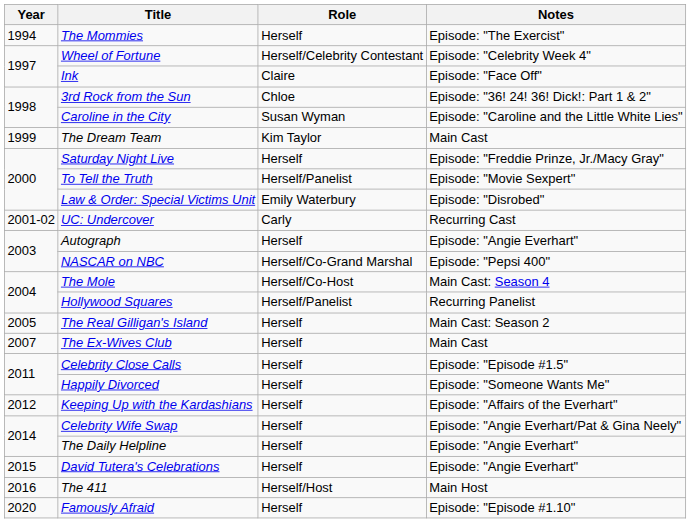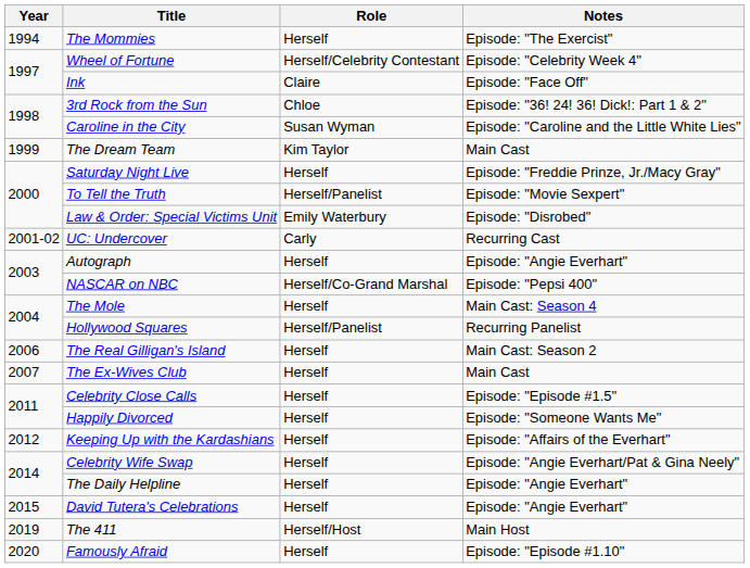 <table class="wikitable plainrowheaders sortable" style="margin-right: 0;">
 <tr>
 <th>Year</th>
 <th>Title</th>
 <th>Role</th>
 <th>Notes</th>
 </tr>
 <tr>
 <td>1994</td>
 <td><em><a href='#'>The Mommies</a></em></td>
 <td>Herself</td>
 <td>Episode: "The Exercist"</td>
 </tr>
 <tr>
 <td rowspan=2>1997</td>
 <td><em><a href='#'>Wheel of Fortune</a></em></td>
 <td>Herself/Celebrity Contestant</td>
 <td>Episode: "Celebrity Week 4"</td>
 </tr>
 <tr>
 <td><em><a href='#'>Ink</a></em></td>
 <td>Claire</td>
 <td>Episode: "Face Off"</td>
 </tr>
 <tr>
 <td rowspan=2>1998</td>
 <td><em><a href='#'>3rd Rock from the Sun</a></em></td>
 <td>Chloe</td>
 <td>Episode: "36! 24! 36! Dick!: Part 1 & 2"</td>
 </tr>
 <tr>
 <td><em><a href='#'>Caroline in the City</a></em></td>
 <td>Susan Wyman</td>
 <td>Episode: "Caroline and the Little White Lies"</td>
 </tr>
 <tr>
 <td>1999</td>
 <td><em>The Dream Team</em></td>
 <td>Kim Taylor</td>
 <td>Main Cast</td>
 </tr>
 <tr>
 <td rowspan=3>2000</td>
 <td><em><a href='#'>Saturday Night Live</a></em></td>
 <td>Herself</td>
 <td>Episode: "Freddie Prinze, Jr./Macy Gray"</td>
 </tr>
 <tr>
 <td><em><a href='#'>To Tell the Truth</a></em></td>
 <td>Herself/Panelist</td>
 <td>Episode: "Movie Sexpert"</td>
 </tr>
 <tr>
 <td><em><a href='#'>Law & Order: Special Victims Unit</a></em></td>
 <td>Emily Waterbury</td>
 <td>Episode: "Disrobed"</td>
 </tr>
 <tr>
 <td>2001-02</td>
 <td><em><a href='#'>UC: Undercover</a></em></td>
 <td>Carly</td>
 <td>Recurring Cast</td>
 </tr>
 <tr>
 <td rowspan=2>2003</td>
 <td><em>Autograph</em></td>
 <td>Herself</td>
 <td>Episode: "Angie Everhart"</td>
 </tr>
 <tr>
 <td><em><a href='#'>NASCAR on NBC</a></em></td>
 <td>Herself/Co-Grand Marshal</td>
 <td>Episode: "Pepsi 400"</td>
 </tr>
 <tr>
 <td rowspan=2>2004</td>
 <td><em><a href='#'>The Mole</a></em></td>
-<td>Herself/Co-Host</td>
+<td>Herself</td>
 <td>Main Cast: <a href='#'>Season 4</a></td>
 </tr>
 <tr>
 <td><em><a href='#'>Hollywood Squares</a></em></td>
 <td>Herself/Panelist</td>
 <td>Recurring Panelist</td>
 </tr>
 <tr>
-<td>2005</td>
+<td>2006</td>
 <td><em><a href='#'>The Real Gilligan's Island</a></em></td>
 <td>Herself</td>
 <td>Main Cast: Season 2</td>
 </tr>
 <tr>
 <td>2007</td>
 <td><em><a href='#'>The Ex-Wives Club</a></em></td>
 <td>Herself</td>
 <td>Main Cast</td>
 </tr>
 <tr>
 <td rowspan=2>2011</td>
 <td><em><a href='#'>Celebrity Close Calls</a></em></td>
 <td>Herself</td>
 <td>Episode: "Episode #1.5"</td>
 </tr>
 <tr>
 <td><em><a href='#'>Happily Divorced</a></em></td>
 <td>Herself</td>
 <td>Episode: "Someone Wants Me"</td>
 </tr>
 <tr>
 <td>2012</td>
 <td><em><a href='#'>Keeping Up with the Kardashians</a></em></td>
 <td>Herself</td>
 <td>Episode: "Affairs of the Everhart"</td>
 </tr>
 <tr>
 <td rowspan=2>2014</td>
 <td><em><a href='#'>Celebrity Wife Swap</a></em></td>
 <td>Herself</td>
 <td>Episode: "Angie Everhart/Pat & Gina Neely"</td>
 </tr>
 <tr>
 <td><em>The Daily Helpline</em></td>
 <td>Herself</td>
 <td>Episode: "Angie Everhart"</td>
 </tr>
 <tr>
 <td>2015</td>
 <td><em><a href='#'>David Tutera's Celebrations</a></em></td>
 <td>Herself</td>
 <td>Episode: "Angie Everhart"</td>
 </tr>
 <tr>
-<td>2016</td>
+<td>2019</td>
 <td><em>The 411</em></td>
 <td>Herself/Host</td>
 <td>Main Host</td>
 </tr>
 <tr>
 <td>2020</td>
 <td><em><a href='#'>Famously Afraid</a></em></td>
 <td>Herself</td>
 <td>Episode: "Episode #1.10"</td>
 </tr>
 </table>
